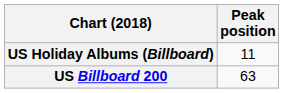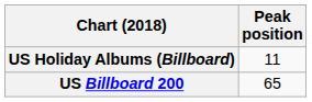 <table class="wikitable plainrowheaders" style="text-align:center">
 <tr>
 <th scope="col">Chart (2018)</th>
 <th scope="col">Peak<br>position</th>
 </tr>
 <tr>
 <th scope="row">US Holiday Albums (<em>Billboard</em>)</th>
 <td>11</td>
 </tr>
 <tr>
 <th scope="row">US <a href='#'><em>Billboard</em> 200</a></th>
-<td>63</td>
+<td>65</td>
 </tr>
 </table>
